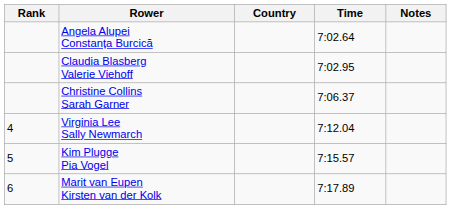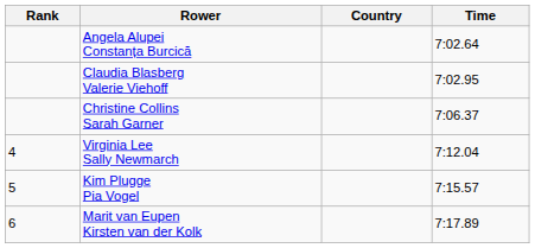 <table class="wikitable sortable" width=50%>
 <tr>
 <th>Rank</th>
 <th>Rower</th>
 <th>Country</th>
 <th>Time</th>
-<th>Notes</th>
 </tr>
 <tr>
 <td></td>
 <td><a href='#'>Angela Alupei</a><br><a href='#'>Constanța Burcică</a></td>
 <td></td>
 <td>7:02.64</td>
-<td></td>
 </tr>
 <tr>
 <td></td>
 <td><a href='#'>Claudia Blasberg</a><br><a href='#'>Valerie Viehoff</a></td>
 <td></td>
 <td>7:02.95</td>
-<td></td>
 </tr>
 <tr>
 <td></td>
 <td><a href='#'>Christine Collins</a><br><a href='#'>Sarah Garner</a></td>
 <td></td>
 <td>7:06.37</td>
-<td></td>
 </tr>
 <tr>
 <td>4</td>
 <td><a href='#'>Virginia Lee</a><br><a href='#'>Sally Newmarch</a></td>
 <td></td>
 <td>7:12.04</td>
-<td></td>
 </tr>
 <tr>
 <td>5</td>
 <td><a href='#'>Kim Plugge</a><br><a href='#'>Pia Vogel</a></td>
 <td></td>
 <td>7:15.57</td>
-<td></td>
 </tr>
 <tr>
 <td>6</td>
 <td><a href='#'>Marit van Eupen</a><br><a href='#'>Kirsten van der Kolk</a></td>
 <td></td>
 <td>7:17.89</td>
-<td></td>
 </tr>
 </table>
